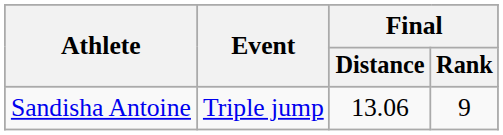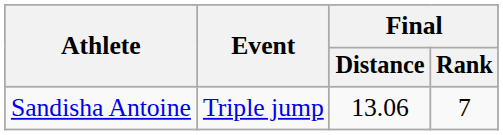 <table class="wikitable" style="font-size:90%; text-align:center">
 <tr>
 <th rowspan=2>Athlete</th>
 <th rowspan=2>Event</th>
 <th colspan=2>Final</th>
 </tr>
 <tr style="font-size:95%">
 <th>Distance</th>
 <th>Rank</th>
 </tr>
 <tr>
 <td align=left><a href='#'>Sandisha Antoine</a></td>
 <td align=left rowspan=1><a href='#'>Triple jump</a></td>
 <td>13.06</td>
-<td>9</td>
+<td>7</td>
 </tr>
 </table>
